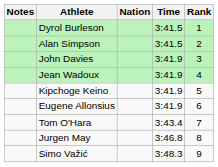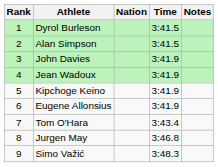 <table class="wikitable sortable" style="text-align:center">
 <tr>
-<th>Notes</th>
+<th>Rank</th>
 <th>Athlete</th>
 <th>Nation</th>
 <th>Time</th>
-<th>Rank</th>
+<th>Notes</th>
 </tr>
 <tr bgcolor=bbf3bb>
-<td></td>
+<td>1</td>
 <td align=left>Dyrol Burleson</td>
 <td align=left></td>
 <td>3:41.5</td>
-<td>1</td>
+<td></td>
 </tr>
 <tr bgcolor=bbf3bb>
-<td></td>
+<td>2</td>
 <td align=left>Alan Simpson</td>
 <td align=left></td>
 <td>3:41.5</td>
-<td>2</td>
+<td></td>
 </tr>
 <tr bgcolor=bbf3bb>
-<td></td>
+<td>3</td>
 <td align=left>John Davies</td>
 <td align=left></td>
 <td>3:41.9</td>
-<td>3</td>
+<td></td>
 </tr>
 <tr bgcolor=bbf3bb>
-<td></td>
+<td>4</td>
 <td align=left>Jean Wadoux</td>
 <td align=left></td>
 <td>3:41.9</td>
-<td>4</td>
+<td></td>
 </tr>
 <tr>
-<td></td>
+<td>5</td>
 <td align=left>Kipchoge Keino</td>
 <td align=left></td>
 <td>3:41.9</td>
-<td>5</td>
+<td></td>
 </tr>
 <tr>
-<td></td>
+<td>6</td>
 <td align=left>Eugene Allonsius</td>
 <td align=left></td>
 <td>3:41.9</td>
-<td>6</td>
+<td></td>
 </tr>
 <tr>
-<td></td>
+<td>7</td>
 <td align=left>Tom O'Hara</td>
 <td align=left></td>
 <td>3:43.4</td>
-<td>7</td>
+<td></td>
 </tr>
 <tr>
-<td></td>
+<td>8</td>
 <td align=left>Jurgen May</td>
 <td align=left></td>
 <td>3:46.8</td>
-<td>8</td>
+<td></td>
 </tr>
 <tr>
-<td></td>
+<td>9</td>
 <td align=left>Simo Važić</td>
 <td align=left></td>
 <td>3:48.3</td>
-<td>9</td>
+<td></td>
 </tr>
 </table>
